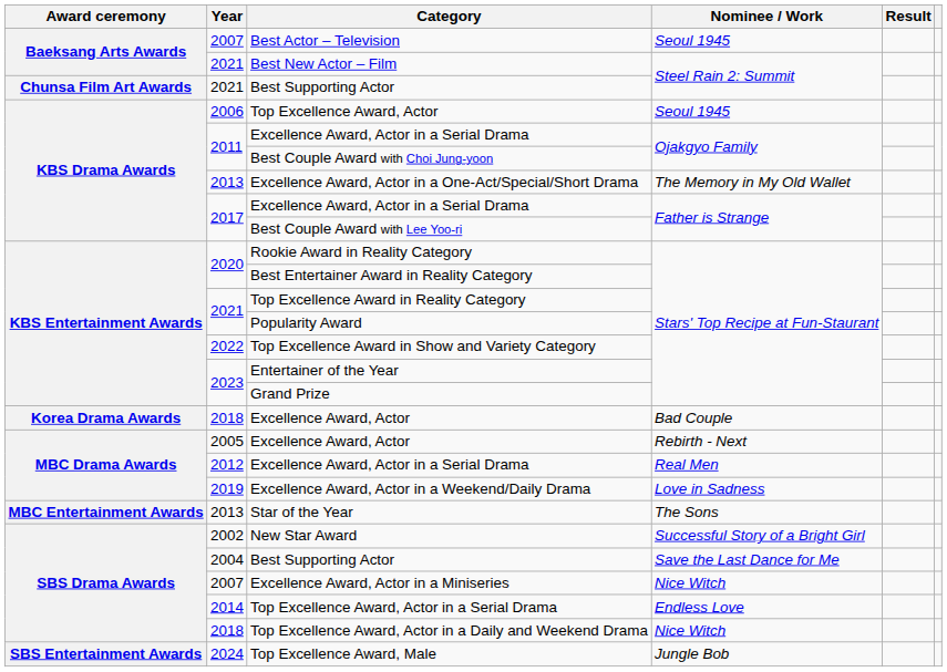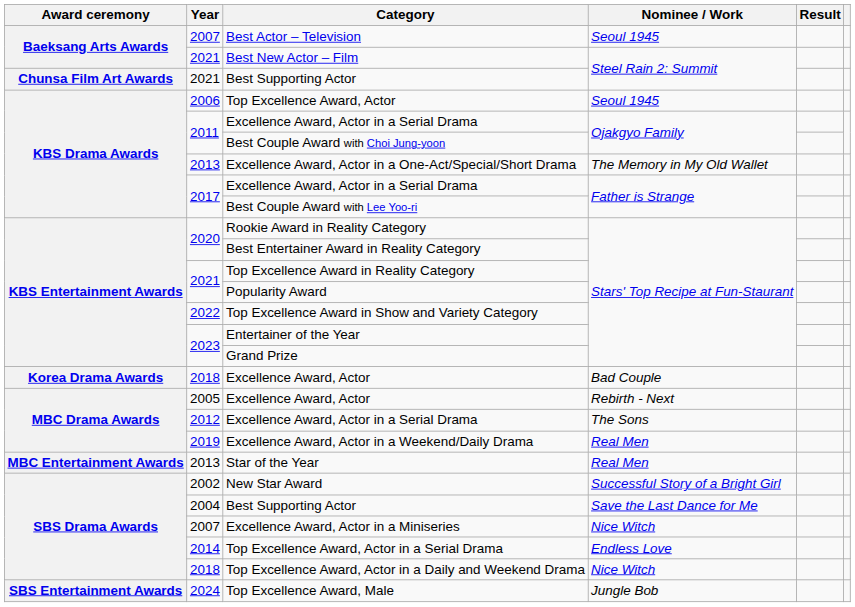 <table class="wikitable plainrowheaders sortable">
 <tr>
 <th scope="col">Award ceremony</th>
 <th scope="col">Year</th>
 <th scope="col">Category</th>
 <th scope="col">Nominee / Work</th>
 <th scope="col">Result</th>
 <th scope="col" class="unsortable"></th>
 </tr>
 <tr>
 <th scope="row"  rowspan="2"><a href='#'>Baeksang Arts Awards</a></th>
 <td><a href='#'>2007</a></td>
 <td><a href='#'>Best Actor – Television</a></td>
 <td><em><a href='#'>Seoul 1945</a></em></td>
 <td></td>
 <td></td>
 </tr>
 <tr>
 <td><a href='#'>2021</a></td>
 <td><a href='#'>Best New Actor – Film</a></td>
 <td rowspan="2"><em><a href='#'>Steel Rain 2: Summit</a></em></td>
 <td></td>
 <td></td>
 </tr>
 <tr>
 <th scope="row"><a href='#'>Chunsa Film Art Awards</a></th>
 <td>2021</td>
 <td>Best Supporting Actor</td>
 <td></td>
 <td></td>
 </tr>
 <tr>
 <th scope="row"  rowspan="6"><a href='#'>KBS Drama Awards</a></th>
 <td><a href='#'>2006</a></td>
 <td>Top Excellence Award, Actor</td>
 <td><em><a href='#'>Seoul 1945</a></em></td>
 <td></td>
 <td></td>
 </tr>
 <tr>
 <td rowspan=2><a href='#'>2011</a></td>
 <td>Excellence Award, Actor in a Serial Drama</td>
 <td rowspan=2><em><a href='#'>Ojakgyo Family</a></em></td>
 <td></td>
 <td rowspan="2"></td>
 </tr>
 <tr>
 <td>Best Couple Award <small>with <a href='#'>Choi Jung-yoon</a></small></td>
 <td></td>
 </tr>
 <tr>
 <td><a href='#'>2013</a></td>
 <td>Excellence Award, Actor in a One-Act/Special/Short Drama</td>
 <td><em>The Memory in My Old Wallet</em></td>
 <td></td>
 <td></td>
 </tr>
 <tr>
 <td rowspan=2><a href='#'>2017</a></td>
 <td>Excellence Award, Actor in a Serial Drama</td>
 <td rowspan=2><em><a href='#'>Father is Strange</a></em></td>
 <td></td>
 <td></td>
 </tr>
 <tr>
 <td>Best Couple Award <small>with <a href='#'>Lee Yoo-ri</a></small></td>
 <td></td>
 <td></td>
 </tr>
 <tr>
 <th rowspan="7" scope="row"><a href='#'>KBS Entertainment Awards</a></th>
 <td rowspan=2><a href='#'>2020</a></td>
 <td>Rookie Award in Reality Category</td>
 <td rowspan="7"><em><a href='#'>Stars' Top Recipe at Fun-Staurant</a></em></td>
 <td></td>
 <td></td>
 </tr>
 <tr>
 <td>Best Entertainer Award  in Reality Category</td>
 <td></td>
 <td></td>
 </tr>
 <tr>
 <td rowspan="2"><a href='#'>2021</a></td>
 <td>Top Excellence Award in Reality Category</td>
 <td></td>
 <td></td>
 </tr>
 <tr>
 <td>Popularity Award</td>
 <td></td>
 <td></td>
 </tr>
 <tr>
 <td><a href='#'>2022</a></td>
 <td>Top Excellence Award in Show and Variety Category</td>
 <td></td>
 <td></td>
 </tr>
 <tr>
 <td rowspan="2"><a href='#'>2023</a></td>
 <td>Entertainer of the Year</td>
 <td></td>
 <td></td>
 </tr>
 <tr>
 <td>Grand Prize</td>
 <td></td>
 <td></td>
 </tr>
 <tr>
 <th scope="row"><a href='#'>Korea Drama Awards</a></th>
 <td><a href='#'>2018</a></td>
 <td>Excellence Award, Actor</td>
 <td><em>Bad Couple</em></td>
 <td></td>
 <td></td>
 </tr>
 <tr>
 <th scope="row"  rowspan="3"><a href='#'>MBC Drama Awards</a></th>
 <td>2005</td>
 <td>Excellence Award, Actor</td>
 <td><em>Rebirth - Next</em></td>
 <td></td>
 <td></td>
 </tr>
 <tr>
 <td><a href='#'>2012</a></td>
 <td>Excellence Award, Actor in a Serial Drama</td>
-<td><em><a href='#'>Real Men</a></em></td>
+<td><em>The Sons</em></td>
 <td></td>
 <td></td>
 </tr>
 <tr>
 <td><a href='#'>2019</a></td>
 <td>Excellence Award, Actor in a Weekend/Daily Drama</td>
-<td><em><a href='#'>Love in Sadness</a></em></td>
+<td><em><a href='#'>Real Men</a></em></td>
 <td></td>
 <td></td>
 </tr>
 <tr>
 <th scope="row"  rowspan="1"><a href='#'>MBC Entertainment Awards</a></th>
 <td>2013</td>
 <td>Star of the Year</td>
-<td><em>The Sons</em></td>
+<td><em><a href='#'>Real Men</a></em></td>
 <td></td>
 <td></td>
 </tr>
 <tr>
 <th scope="row"  rowspan="5"><a href='#'>SBS Drama Awards</a></th>
 <td>2002</td>
 <td>New Star Award</td>
 <td><em><a href='#'>Successful Story of a Bright Girl</a></em></td>
 <td></td>
 <td></td>
 </tr>
 <tr>
 <td>2004</td>
 <td>Best Supporting Actor</td>
 <td><em><a href='#'>Save the Last Dance for Me</a></em></td>
 <td></td>
 <td></td>
 </tr>
 <tr>
 <td>2007</td>
 <td>Excellence Award, Actor in a Miniseries</td>
 <td rowspan=1><em><a href='#'>Nice Witch</a></em></td>
 <td></td>
 <td></td>
 </tr>
 <tr>
 <td><a href='#'>2014</a></td>
 <td>Top Excellence Award, Actor in a Serial Drama</td>
 <td><em><a href='#'>Endless Love</a></em></td>
 <td></td>
 <td></td>
 </tr>
 <tr>
 <td><a href='#'>2018</a></td>
 <td>Top Excellence Award, Actor in a Daily and Weekend Drama</td>
 <td><em><a href='#'>Nice Witch</a></em></td>
 <td></td>
 <td></td>
 </tr>
 <tr>
 <th scope="row"><a href='#'>SBS Entertainment Awards</a></th>
 <td><a href='#'>2024</a></td>
 <td>Top Excellence Award, Male</td>
 <td><em>Jungle Bob</em></td>
 <td></td>
 <td></td>
 </tr>
 </table>
